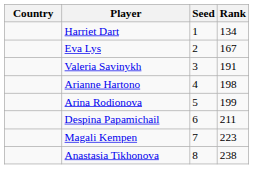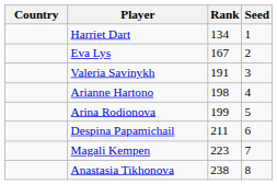 <table class="wikitable">
 <tr>
 <th width="75">Country</th>
 <th width="175">Player</th>
+<th>Rank</th>
 <th>Seed</th>
-<th>Rank</th>
 </tr>
 <tr>
 <td></td>
 <td><a href='#'>Harriet Dart</a></td>
+<td>134</td>
 <td>1</td>
-<td>134</td>
 </tr>
 <tr>
 <td></td>
 <td><a href='#'>Eva Lys</a></td>
+<td>167</td>
 <td>2</td>
-<td>167</td>
 </tr>
 <tr>
 <td></td>
 <td><a href='#'>Valeria Savinykh</a></td>
+<td>191</td>
 <td>3</td>
-<td>191</td>
 </tr>
 <tr>
 <td></td>
 <td><a href='#'>Arianne Hartono</a></td>
+<td>198</td>
 <td>4</td>
-<td>198</td>
 </tr>
 <tr>
 <td></td>
 <td><a href='#'>Arina Rodionova</a></td>
+<td>199</td>
 <td>5</td>
-<td>199</td>
 </tr>
 <tr>
 <td></td>
 <td><a href='#'>Despina Papamichail</a></td>
+<td>211</td>
 <td>6</td>
-<td>211</td>
 </tr>
 <tr>
 <td></td>
 <td><a href='#'>Magali Kempen</a></td>
+<td>223</td>
 <td>7</td>
-<td>223</td>
 </tr>
 <tr>
 <td></td>
 <td><a href='#'>Anastasia Tikhonova</a></td>
+<td>238</td>
 <td>8</td>
-<td>238</td>
 </tr>
 </table>
